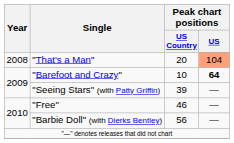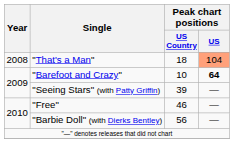 <table class="wikitable" style="text-align:center;">
 <tr>
 <th rowspan="2">Year</th>
 <th rowspan="2">Single</th>
 <th colspan="2">Peak chart<br>positions</th>
 </tr>
 <tr style="font-size:smaller;">
 <th width="45"><a href='#'>US Country</a></th>
 <th width="45"><a href='#'>US</a></th>
 </tr>
 <tr>
 <td>2008</td>
 <td align="left">"<a href='#'>That's a Man</a>"</td>
-<td>20</td>
+<td>18</td>
 <td style="background: lightsalmon;">104</td>
 </tr>
 <tr>
 <td rowspan="2">2009</td>
 <td align="left">"<a href='#'>Barefoot and Crazy</a>"</td>
 <td>10</td>
 <td><strong>64</strong></td>
 </tr>
 <tr>
 <td align="left">"Seeing Stars" <small>(with <a href='#'>Patty Griffin</a>)</small></td>
 <td>39</td>
 <td>—</td>
 </tr>
 <tr>
 <td rowspan="2">2010</td>
 <td align="left">"Free"</td>
 <td>46</td>
 <td>—</td>
 </tr>
 <tr>
 <td align="left">"Barbie Doll" <small>(with <a href='#'>Dierks Bentley</a>)</small></td>
 <td>56</td>
 <td>—</td>
 </tr>
 <tr>
 <td colspan="10" style="font-size:8pt">"—" denotes releases that did not chart</td>
 </tr>
 <tr>
 </tr>
 </table>
